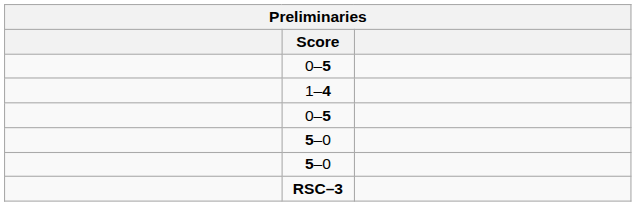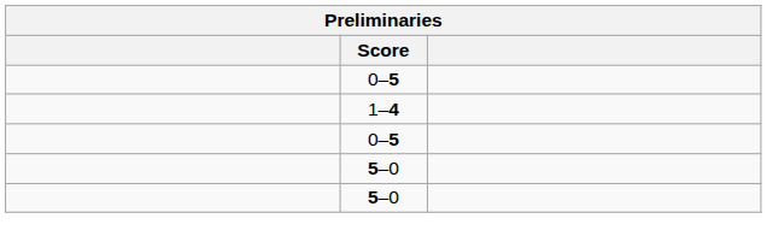 <table class="wikitable" style="text-align: center; font-size:90% ">
 <tr>
 <th colspan=3>Preliminaries</th>
 </tr>
 <tr>
 <th align=right width=250></th>
 <th width=60>Score</th>
 <th align=left width=250></th>
 </tr>
 <tr>
 <td align=left></td>
 <td>0–<strong>5</strong></td>
 <td align=left><strong></strong></td>
 </tr>
 <tr>
 <td align=left></td>
 <td>1–<strong>4</strong></td>
 <td align=left><strong></strong></td>
 </tr>
 <tr>
 <td align=left></td>
 <td>0–<strong>5</strong></td>
 <td align=left><strong></strong></td>
 </tr>
 <tr>
 <td align=left><strong></strong></td>
 <td><strong>5</strong>–0</td>
 <td align=left></td>
 </tr>
 <tr>
 <td align=left><strong></strong></td>
 <td><strong>5</strong>–0</td>
 <td align=left></td>
 </tr>
-<tr>
-<td align=left></td>
-<td><strong>RSC–3</strong></td>
-<td align=left><strong></strong></td>
-</tr>
 </table>
